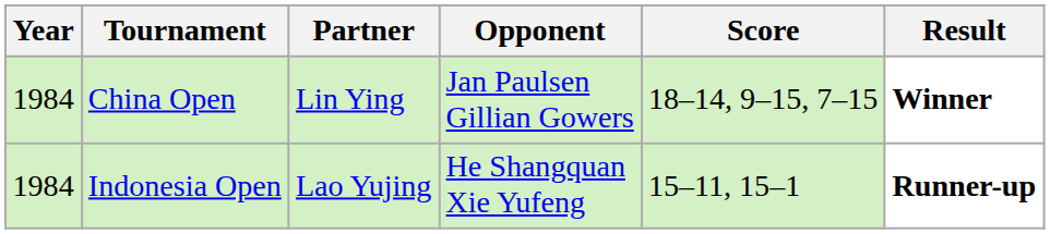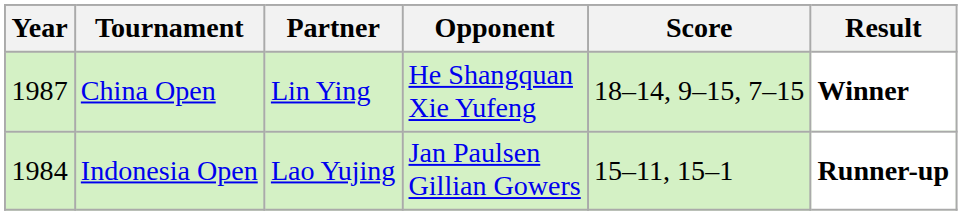 <table class="sortable wikitable" style="font-size: 90%;">
 <tr>
 <th>Year</th>
 <th>Tournament</th>
 <th>Partner</th>
 <th>Opponent</th>
 <th>Score</th>
 <th>Result</th>
 </tr>
 <tr style="background:#D4F1C5">
-<td align="center">1984</td>
+<td align="center">1987</td>
 <td align="left"><a href='#'>China Open</a></td>
 <td align="left"> <a href='#'>Lin Ying</a></td>
-<td align="left"> <a href='#'>Jan Paulsen</a> <br>  <a href='#'>Gillian Gowers</a></td>
+<td align="left"> <a href='#'>He Shangquan</a> <br>  <a href='#'>Xie Yufeng</a></td>
 <td align="left">18–14, 9–15, 7–15</td>
 <td style="text-align:left; background:white"> <strong>Winner</strong></td>
 </tr>
 <tr style="background:#D4F1C5">
 <td align="center">1984</td>
 <td align="left"><a href='#'>Indonesia Open</a></td>
 <td align="left"> <a href='#'>Lao Yujing</a></td>
-<td align="left"> <a href='#'>He Shangquan</a> <br>  <a href='#'>Xie Yufeng</a></td>
+<td align="left"> <a href='#'>Jan Paulsen</a> <br>  <a href='#'>Gillian Gowers</a></td>
 <td align="left">15–11, 15–1</td>
 <td style="text-align:left; background:white"> <strong>Runner-up</strong></td>
 </tr>
 </table>
